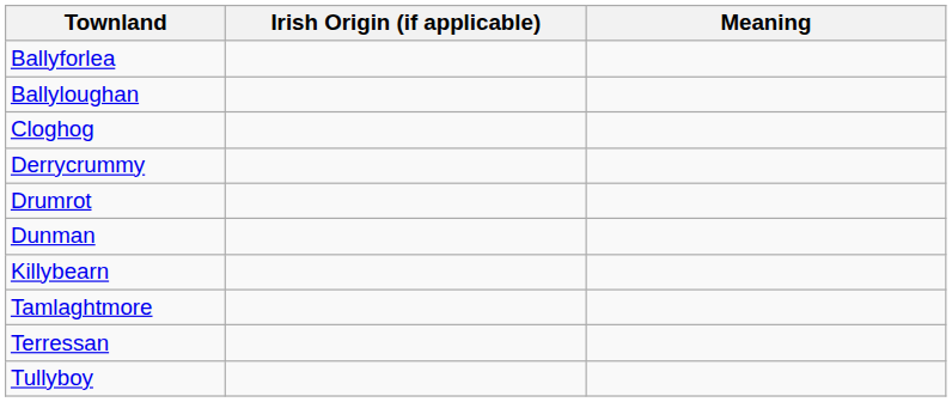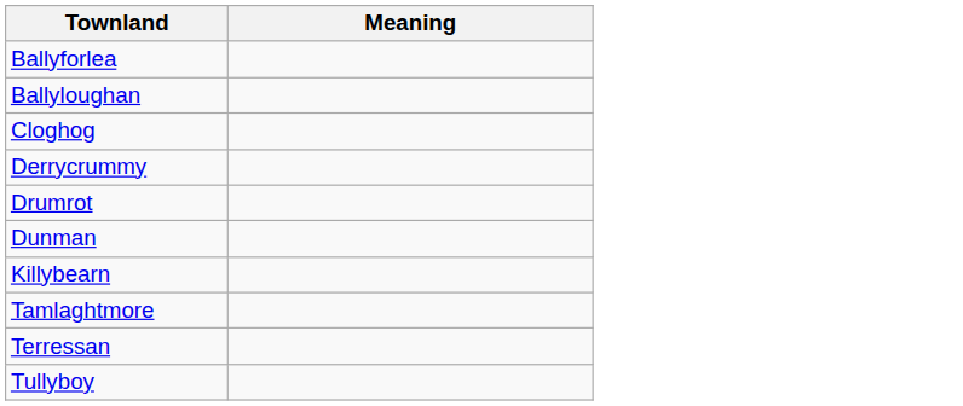 <table class="wikitable" style="border:1px solid darkgray;">
 <tr>
 <th width="150">Townland</th>
-<th width="250">Irish Origin (if applicable)</th>
 <th width="250">Meaning</th>
 </tr>
 <tr>
 <td><a href='#'>Ballyforlea</a></td>
 <td></td>
-<td></td>
 </tr>
 <tr>
 <td><a href='#'>Ballyloughan</a></td>
-<td></td>
 <td></td>
 </tr>
 <tr>
 <td><a href='#'>Cloghog</a></td>
 <td></td>
-<td></td>
 </tr>
 <tr>
 <td><a href='#'>Derrycrummy</a></td>
-<td></td>
 <td></td>
 </tr>
 <tr>
 <td><a href='#'>Drumrot</a></td>
 <td></td>
-<td></td>
 </tr>
 <tr>
 <td><a href='#'>Dunman</a></td>
-<td></td>
 <td></td>
 </tr>
 <tr>
 <td><a href='#'>Killybearn</a></td>
 <td></td>
-<td></td>
 </tr>
 <tr>
 <td><a href='#'>Tamlaghtmore</a></td>
-<td></td>
 <td></td>
 </tr>
 <tr>
 <td><a href='#'>Terressan</a></td>
 <td></td>
-<td></td>
 </tr>
 <tr>
 <td><a href='#'>Tullyboy</a></td>
 <td></td>
-<td></td>
 </tr>
 </table>
